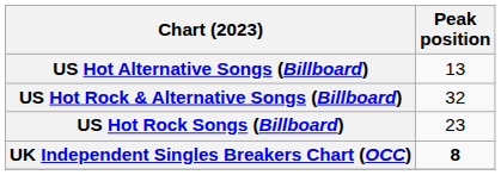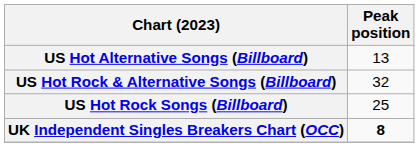 <table class="wikitable sortable plainrowheaders" style="text-align:center">
 <tr>
 <th scope="col">Chart (2023)</th>
 <th scope="col">Peak<br>position</th>
 </tr>
 <tr>
 <th scope="row">US <a href='#'>Hot Alternative Songs</a> (<em><a href='#'>Billboard</a></em>)</th>
 <td>13</td>
 </tr>
 <tr>
 <th scope="row">US <a href='#'>Hot Rock & Alternative Songs</a> (<em><a href='#'>Billboard</a></em>)</th>
 <td>32</td>
 </tr>
 <tr>
 <th scope="row">US <a href='#'>Hot Rock Songs</a> (<em><a href='#'>Billboard</a></em>)</th>
-<td>23</td>
+<td>25</td>
 </tr>
 <tr>
 <th scope="row">UK <a href='#'>Independent Singles Breakers Chart</a> (<em><a href='#'>OCC</a></em>)</th>
 <td><strong>8</strong></td>
 </tr>
 <tr>
 </tr>
 </table>
